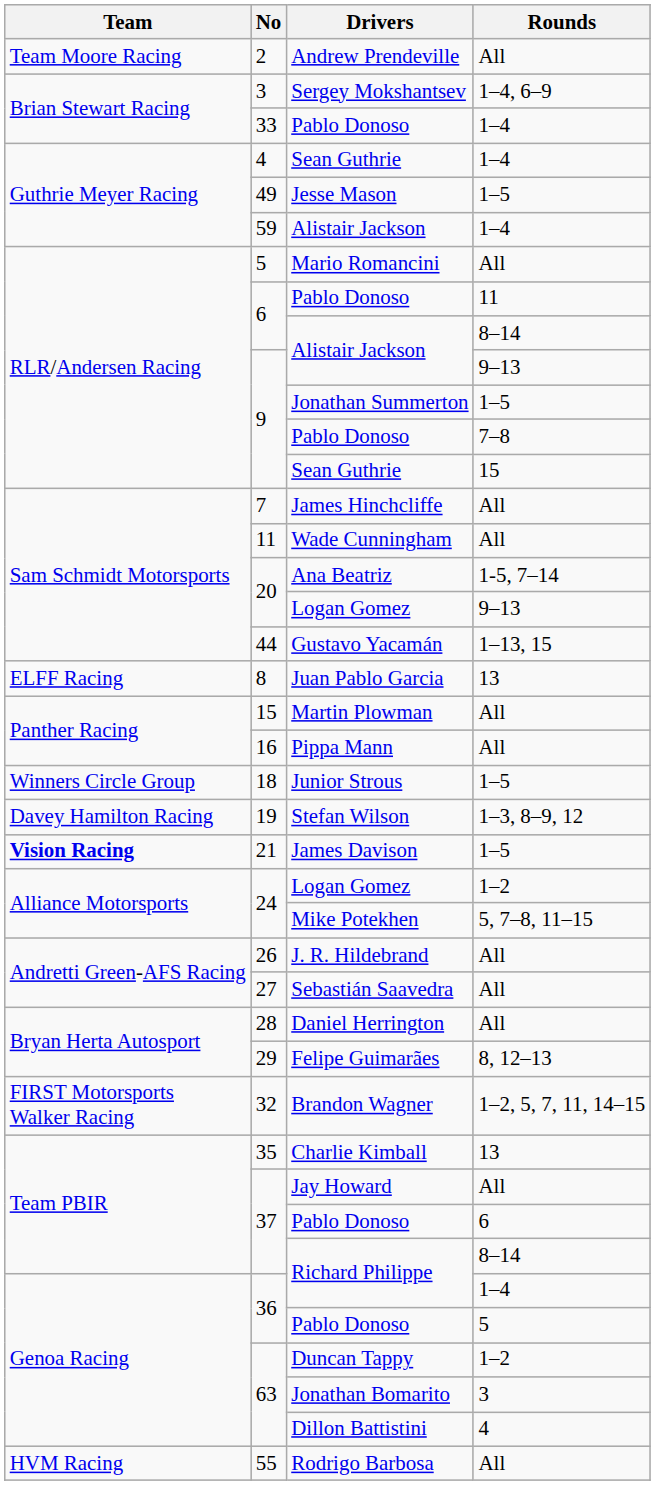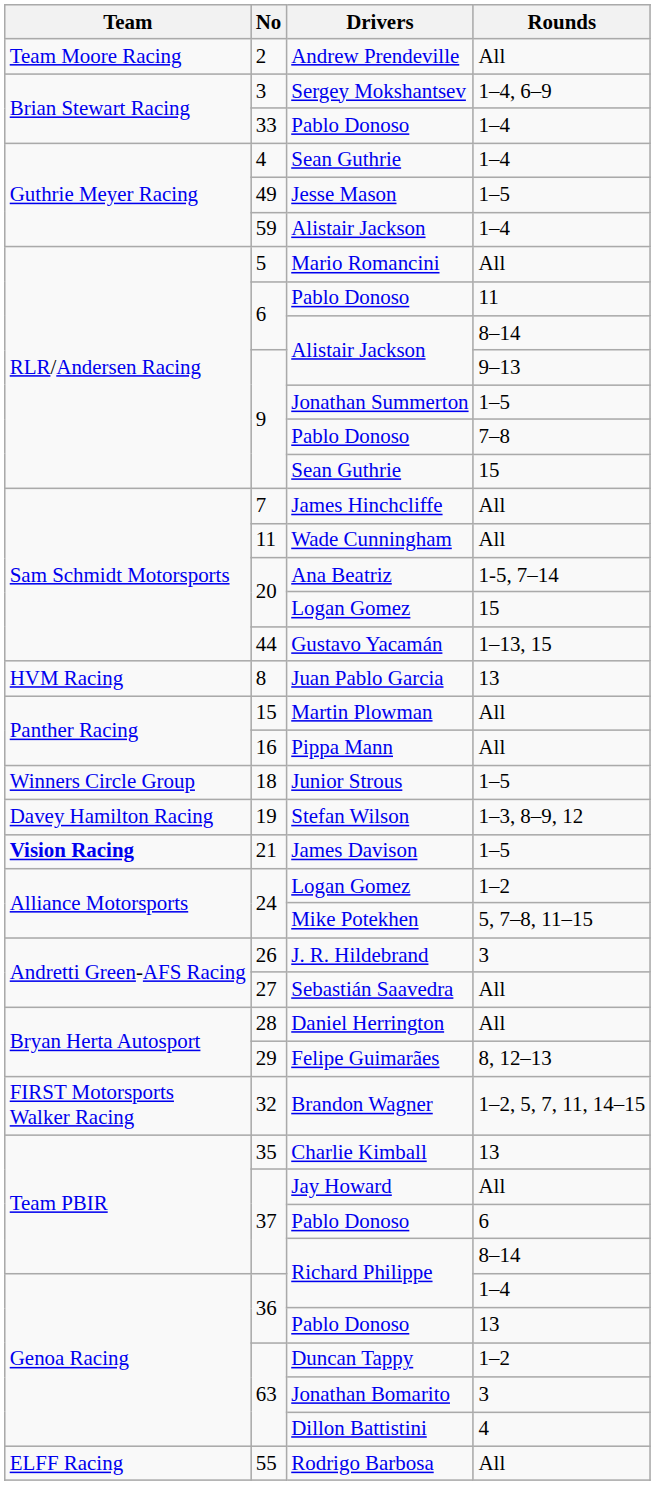 <table class="wikitable" style="font-size:85%">
 <tr>
 <th>Team</th>
 <th>No</th>
 <th>Drivers</th>
 <th>Rounds</th>
 </tr>
 <tr>
 <td> <a href='#'>Team Moore Racing</a></td>
 <td>2</td>
 <td> <a href='#'>Andrew Prendeville</a></td>
 <td>All</td>
 </tr>
 <tr>
 <td rowspan=2> <a href='#'>Brian Stewart Racing</a></td>
 <td>3</td>
 <td> <a href='#'>Sergey Mokshantsev</a></td>
 <td>1–4, 6–9</td>
 </tr>
 <tr>
 <td>33</td>
 <td> <a href='#'>Pablo Donoso</a></td>
 <td>1–4</td>
 </tr>
 <tr>
 <td rowspan=3> <a href='#'>Guthrie Meyer Racing</a></td>
 <td>4</td>
 <td> <a href='#'>Sean Guthrie</a></td>
 <td>1–4</td>
 </tr>
 <tr>
 <td>49</td>
 <td> <a href='#'>Jesse Mason</a></td>
 <td>1–5</td>
 </tr>
 <tr>
 <td>59</td>
 <td> <a href='#'>Alistair Jackson</a></td>
 <td>1–4</td>
 </tr>
 <tr>
 <td rowspan=7> <a href='#'>RLR</a>/<a href='#'>Andersen Racing</a></td>
 <td>5</td>
 <td> <a href='#'>Mario Romancini</a></td>
 <td>All</td>
 </tr>
 <tr>
 <td rowspan=2>6</td>
 <td> <a href='#'>Pablo Donoso</a></td>
 <td>11</td>
 </tr>
 <tr>
 <td rowspan=2> <a href='#'>Alistair Jackson</a></td>
 <td>8–14</td>
 </tr>
 <tr>
 <td rowspan=4>9</td>
 <td>9–13</td>
 </tr>
 <tr>
 <td> <a href='#'>Jonathan Summerton</a></td>
 <td>1–5</td>
 </tr>
 <tr>
 <td> <a href='#'>Pablo Donoso</a></td>
 <td>7–8</td>
 </tr>
 <tr>
 <td> <a href='#'>Sean Guthrie</a></td>
 <td>15</td>
 </tr>
 <tr>
 <td rowspan=5> <a href='#'>Sam Schmidt Motorsports</a></td>
 <td>7</td>
 <td> <a href='#'>James Hinchcliffe</a></td>
 <td>All</td>
 </tr>
 <tr>
 <td>11</td>
 <td> <a href='#'>Wade Cunningham</a></td>
 <td>All</td>
 </tr>
 <tr>
 <td rowspan=2>20</td>
 <td> <a href='#'>Ana Beatriz</a></td>
 <td>1-5, 7–14</td>
 </tr>
 <tr>
 <td> <a href='#'>Logan Gomez</a></td>
-<td>9–13</td>
+<td>15</td>
 </tr>
 <tr>
 <td>44</td>
 <td> <a href='#'>Gustavo Yacamán</a></td>
 <td>1–13, 15</td>
 </tr>
 <tr>
-<td> <a href='#'>ELFF Racing</a></td>
+<td> <a href='#'>HVM Racing</a></td>
 <td>8</td>
 <td> <a href='#'>Juan Pablo Garcia</a></td>
 <td>13</td>
 </tr>
 <tr>
 <td rowspan=2> <a href='#'>Panther Racing</a></td>
 <td>15</td>
 <td> <a href='#'>Martin Plowman</a></td>
 <td>All</td>
 </tr>
 <tr>
 <td>16</td>
 <td> <a href='#'>Pippa Mann</a></td>
 <td>All</td>
 </tr>
 <tr>
 <td> <a href='#'>Winners Circle Group</a></td>
 <td>18</td>
 <td> <a href='#'>Junior Strous</a></td>
 <td>1–5</td>
 </tr>
 <tr>
 <td> <a href='#'>Davey Hamilton Racing</a></td>
 <td>19</td>
 <td> <a href='#'>Stefan Wilson</a></td>
 <td>1–3, 8–9, 12</td>
 </tr>
 <tr>
 <td><strong> <a href='#'>Vision Racing</a></strong></td>
 <td>21</td>
 <td> <a href='#'>James Davison</a></td>
 <td>1–5</td>
 </tr>
 <tr>
 <td rowspan=2> <a href='#'>Alliance Motorsports</a></td>
 <td rowspan=2>24</td>
 <td> <a href='#'>Logan Gomez</a></td>
 <td>1–2</td>
 </tr>
 <tr>
 <td> <a href='#'>Mike Potekhen</a></td>
 <td>5, 7–8, 11–15</td>
 </tr>
 <tr>
 <td rowspan=2> <a href='#'>Andretti Green</a>-<a href='#'>AFS Racing</a></td>
 <td>26</td>
 <td> <a href='#'>J. R. Hildebrand</a></td>
-<td>All</td>
+<td>3</td>
 </tr>
 <tr>
 <td>27</td>
 <td> <a href='#'>Sebastián Saavedra</a></td>
 <td>All</td>
 </tr>
 <tr>
 <td rowspan=2> <a href='#'>Bryan Herta Autosport</a></td>
 <td>28</td>
 <td> <a href='#'>Daniel Herrington</a></td>
 <td>All</td>
 </tr>
 <tr>
 <td>29</td>
 <td> <a href='#'>Felipe Guimarães</a></td>
 <td>8, 12–13</td>
 </tr>
 <tr>
 <td> <a href='#'>FIRST Motorsports</a><br> <a href='#'>Walker Racing</a></td>
 <td>32</td>
 <td> <a href='#'>Brandon Wagner</a></td>
 <td>1–2, 5, 7, 11, 14–15</td>
 </tr>
 <tr>
 <td rowspan=4> <a href='#'>Team PBIR</a></td>
 <td>35</td>
 <td> <a href='#'>Charlie Kimball</a></td>
 <td>13</td>
 </tr>
 <tr>
 <td rowspan=3>37</td>
 <td> <a href='#'>Jay Howard</a></td>
 <td>All</td>
 </tr>
 <tr>
 <td> <a href='#'>Pablo Donoso</a></td>
 <td>6</td>
 </tr>
 <tr>
 <td rowspan=2> <a href='#'>Richard Philippe</a></td>
 <td>8–14</td>
 </tr>
 <tr>
 <td rowspan=5> <a href='#'>Genoa Racing</a></td>
 <td rowspan=2>36</td>
 <td>1–4</td>
 </tr>
 <tr>
 <td> <a href='#'>Pablo Donoso</a></td>
-<td>5</td>
+<td>13</td>
 </tr>
 <tr>
 <td rowspan=3>63</td>
 <td> <a href='#'>Duncan Tappy</a></td>
 <td>1–2</td>
 </tr>
 <tr>
 <td> <a href='#'>Jonathan Bomarito</a></td>
 <td>3</td>
 </tr>
 <tr>
 <td> <a href='#'>Dillon Battistini</a></td>
 <td>4</td>
 </tr>
 <tr>
-<td> <a href='#'>HVM Racing</a></td>
+<td> <a href='#'>ELFF Racing</a></td>
 <td>55</td>
 <td> <a href='#'>Rodrigo Barbosa</a></td>
 <td>All</td>
 </tr>
 </table>
